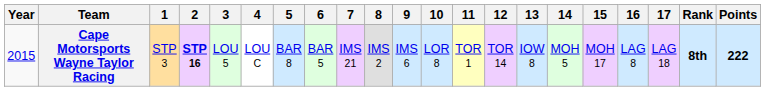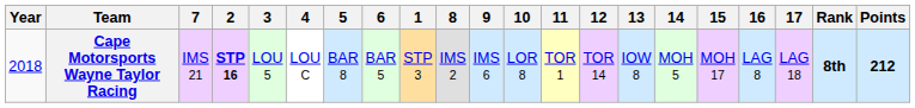 <table class="wikitable" style="text-align:center; font-size:90%">
 <tr>
 <th>Year</th>
 <th>Team</th>
-<th>1</th>
+<th>7</th>
 <th>2</th>
 <th>3</th>
 <th>4</th>
 <th>5</th>
 <th>6</th>
-<th>7</th>
+<th>1</th>
 <th>8</th>
 <th>9</th>
 <th>10</th>
 <th>11</th>
 <th>12</th>
 <th>13</th>
 <th>14</th>
 <th>15</th>
 <th>16</th>
 <th>17</th>
 <th>Rank</th>
 <th>Points</th>
 </tr>
 <tr>
-<td><a href='#'>2015</a></td>
+<td><a href='#'>2018</a></td>
 <th><a href='#'>Cape Motorsports</a> <br> <a href='#'>Wayne Taylor Racing</a></th>
-<td style="background:#FFDF9F;"><a href='#'>STP</a><br><small>3</small></td>
+<td style="background:#EFCFFF;"><a href='#'>IMS</a><br><small>21</small></td>
 <td style="background:#EFCFFF;"><strong><a href='#'>STP</a><br><small>16</small></strong></td>
 <td style="background:#DFFFDF;"><a href='#'>LOU</a><br><small>5</small></td>
 <td style="background:#FFFFFF;"><a href='#'>LOU</a><br><small>C</small></td>
 <td style="background:#CFEAFF;"><a href='#'>BAR</a><br><small>8</small></td>
 <td style="background:#DFFFDF;"><a href='#'>BAR</a><br><small>5</small></td>
-<td style="background:#EFCFFF;"><a href='#'>IMS</a><br><small>21</small></td>
+<td style="background:#FFDF9F;"><a href='#'>STP</a><br><small>3</small></td>
 <td style="background:#DFDFDF;"><a href='#'>IMS</a><br><small>2</small></td>
 <td style="background:#CFEAFF;"><a href='#'>IMS</a><br><small>6</small></td>
 <td style="background:#CFEAFF;"><a href='#'>LOR</a><br><small>8</small></td>
 <td style="background:#FFFFBF;"><a href='#'>TOR</a><br><small>1</small></td>
 <td style="background:#EFCFFF;"><a href='#'>TOR</a><br><small>14</small></td>
 <td style="background:#CFEAFF;"><a href='#'>IOW</a><br><small>8</small></td>
 <td style="background:#DFFFDF;"><a href='#'>MOH</a><br><small>5</small></td>
 <td style="background:#EFCFFF;"><a href='#'>MOH</a><br><small>17</small></td>
 <td style="background:#CFEAFF;"><a href='#'>LAG</a><br><small>8</small></td>
 <td style="background:#EFCFFF;"><a href='#'>LAG</a><br><small>18</small></td>
 <th style="background:#CFEAFF;">8th</th>
-<th style="background:#CFEAFF;">222</th>
+<th style="background:#CFEAFF;">212</th>
 </tr>
 </table>
